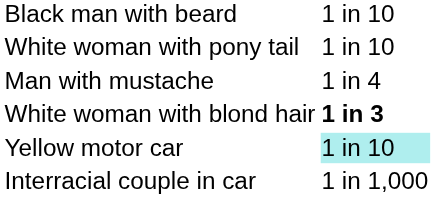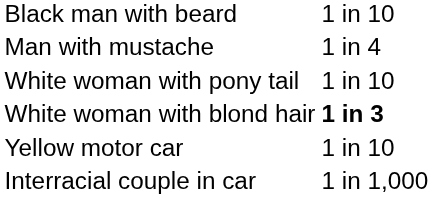 <table>
 <tr>
 <td>Black man with beard</td>
-<td>1 in 10</td>
-</tr>
-<tr>
-<td>White woman with pony tail</td>
 <td>1 in 10</td>
 </tr>
 <tr>
 <td>Man with mustache</td>
 <td>1 in 4</td>
 </tr>
 <tr>
+<td>White woman with pony tail</td>
+<td>1 in 10</td>
+</tr>
+<tr>
 <td>White woman with blond hair</td>
 <td><strong>1 in 3</strong></td>
 </tr>
 <tr>
 <td>Yellow motor car</td>
-<td style="background: paleturquoise;">1 in 10</td>
+<td>1 in 10</td>
 </tr>
 <tr>
 <td>Interracial couple in car</td>
 <td>1 in 1,000</td>
 </tr>
 <tr>
 </tr>
 </table>
